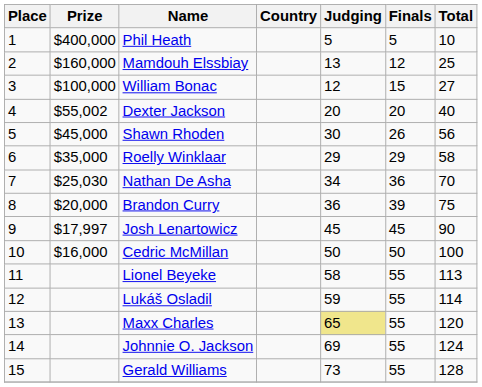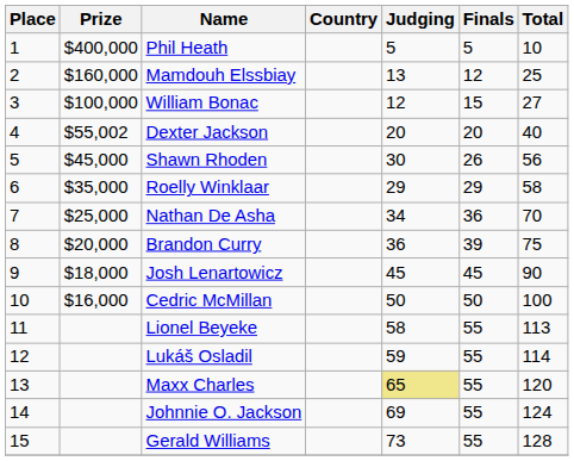 <table class="wikitable sortable">
 <tr>
 <th>Place</th>
 <th>Prize</th>
 <th>Name</th>
 <th>Country</th>
 <th>Judging</th>
 <th>Finals</th>
 <th>Total</th>
 </tr>
 <tr>
 <td>1</td>
 <td>$400,000</td>
 <td><a href='#'>Phil Heath</a></td>
 <td></td>
 <td>5</td>
 <td>5</td>
 <td>10</td>
 </tr>
 <tr>
 <td>2</td>
 <td>$160,000</td>
 <td><a href='#'>Mamdouh Elssbiay</a></td>
 <td></td>
 <td>13</td>
 <td>12</td>
 <td>25</td>
 </tr>
 <tr>
 <td>3</td>
 <td>$100,000</td>
 <td><a href='#'>William Bonac</a></td>
 <td></td>
 <td>12</td>
 <td>15</td>
 <td>27</td>
 </tr>
 <tr>
 <td>4</td>
 <td>$55,002</td>
 <td><a href='#'>Dexter Jackson</a></td>
 <td></td>
 <td>20</td>
 <td>20</td>
 <td>40</td>
 </tr>
 <tr>
 <td>5</td>
 <td>$45,000</td>
 <td><a href='#'>Shawn Rhoden</a></td>
 <td></td>
 <td>30</td>
 <td>26</td>
 <td>56</td>
 </tr>
 <tr>
 <td>6</td>
 <td>$35,000</td>
 <td><a href='#'>Roelly Winklaar</a></td>
 <td></td>
 <td>29</td>
 <td>29</td>
 <td>58</td>
 </tr>
 <tr>
 <td>7</td>
-<td>$25,030</td>
+<td>$25,000</td>
 <td><a href='#'>Nathan De Asha</a></td>
 <td></td>
 <td>34</td>
 <td>36</td>
 <td>70</td>
 </tr>
 <tr>
 <td>8</td>
 <td>$20,000</td>
 <td><a href='#'>Brandon Curry</a></td>
 <td></td>
 <td>36</td>
 <td>39</td>
 <td>75</td>
 </tr>
 <tr>
 <td>9</td>
-<td>$17,997</td>
+<td>$18,000</td>
 <td><a href='#'>Josh Lenartowicz</a></td>
 <td></td>
 <td>45</td>
 <td>45</td>
 <td>90</td>
 </tr>
 <tr>
 <td>10</td>
 <td>$16,000</td>
 <td><a href='#'>Cedric McMillan</a></td>
 <td></td>
 <td>50</td>
 <td>50</td>
 <td>100</td>
 </tr>
 <tr>
 <td>11</td>
 <td></td>
 <td><a href='#'>Lionel Beyeke</a></td>
 <td></td>
 <td>58</td>
 <td>55</td>
 <td>113</td>
 </tr>
 <tr>
 <td>12</td>
 <td></td>
 <td><a href='#'>Lukáš Osladil</a></td>
 <td></td>
 <td>59</td>
 <td>55</td>
 <td>114</td>
 </tr>
 <tr>
 <td>13</td>
 <td></td>
 <td><a href='#'>Maxx Charles</a></td>
 <td></td>
 <td style="background: khaki;">65</td>
 <td>55</td>
 <td>120</td>
 </tr>
 <tr>
 <td>14</td>
 <td></td>
 <td><a href='#'>Johnnie O. Jackson</a></td>
 <td></td>
 <td>69</td>
 <td>55</td>
 <td>124</td>
 </tr>
 <tr>
 <td>15</td>
 <td></td>
 <td><a href='#'>Gerald Williams</a></td>
 <td></td>
 <td>73</td>
 <td>55</td>
 <td>128</td>
 </tr>
 <tr>
 </tr>
 </table>
